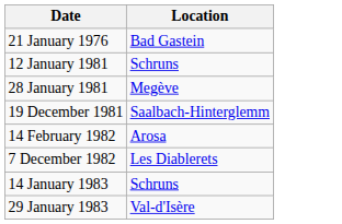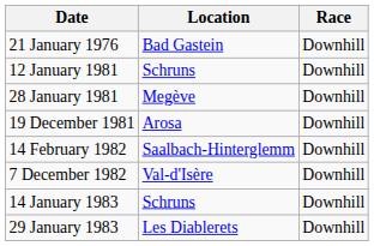 <table class="wikitable">
 <tr>
 <th>Date</th>
 <th>Location</th>
+<th>Race</th>
 </tr>
 <tr>
 <td>21 January 1976</td>
 <td> <a href='#'>Bad Gastein</a></td>
+<td>Downhill</td>
 </tr>
 <tr>
 <td>12 January 1981</td>
 <td> <a href='#'>Schruns</a></td>
+<td>Downhill</td>
 </tr>
 <tr>
 <td>28 January 1981</td>
 <td> <a href='#'>Megève</a></td>
+<td>Downhill</td>
 </tr>
 <tr>
 <td>19 December 1981</td>
-<td> <a href='#'>Saalbach-Hinterglemm</a></td>
+<td> <a href='#'>Arosa</a></td>
+<td>Downhill</td>
 </tr>
 <tr>
 <td>14 February 1982</td>
-<td> <a href='#'>Arosa</a></td>
+<td> <a href='#'>Saalbach-Hinterglemm</a></td>
+<td>Downhill</td>
 </tr>
 <tr>
 <td>7 December 1982</td>
-<td> <a href='#'>Les Diablerets</a></td>
+<td> <a href='#'>Val-d'Isère</a></td>
+<td>Downhill</td>
 </tr>
 <tr>
 <td>14 January 1983</td>
 <td> <a href='#'>Schruns</a></td>
+<td>Downhill</td>
 </tr>
 <tr>
 <td>29 January 1983</td>
-<td> <a href='#'>Val-d'Isère</a></td>
+<td> <a href='#'>Les Diablerets</a></td>
+<td>Downhill</td>
 </tr>
 </table>
